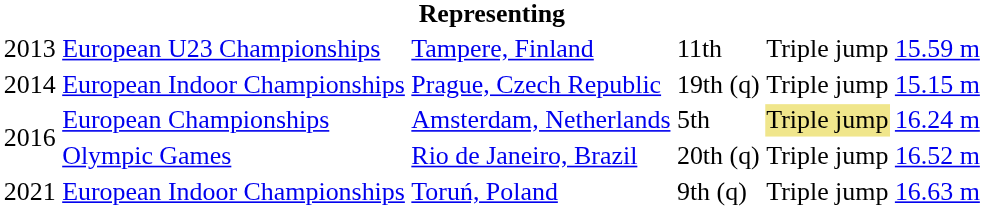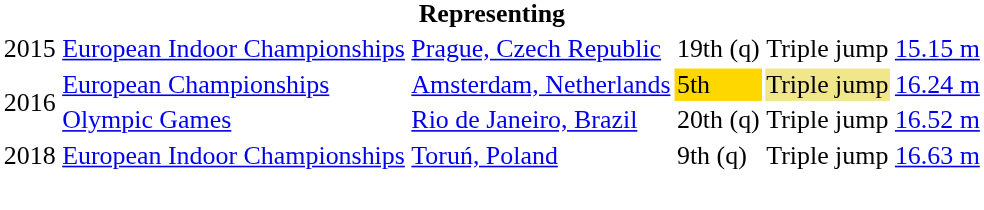 <table>
 <tr>
 <th colspan="6">Representing </th>
 </tr>
 <tr>
-<td>2013</td>
-<td><a href='#'>European U23 Championships</a></td>
-<td><a href='#'>Tampere, Finland</a></td>
-<td>11th</td>
-<td>Triple jump</td>
-<td><a href='#'>15.59 m</a></td>
-</tr>
-<tr>
-<td>2014</td>
+<td>2015</td>
 <td><a href='#'>European Indoor Championships</a></td>
 <td><a href='#'>Prague, Czech Republic</a></td>
 <td>19th (q)</td>
 <td>Triple jump</td>
 <td><a href='#'>15.15 m</a></td>
 </tr>
 <tr>
 <td rowspan=2>2016</td>
 <td><a href='#'>European Championships</a></td>
 <td><a href='#'>Amsterdam, Netherlands</a></td>
-<td>5th</td>
+<td style="background: gold;">5th</td>
 <td style="background: khaki;">Triple jump</td>
 <td><a href='#'>16.24 m</a></td>
 </tr>
 <tr>
 <td><a href='#'>Olympic Games</a></td>
 <td><a href='#'>Rio de Janeiro, Brazil</a></td>
 <td>20th (q)</td>
 <td>Triple jump</td>
 <td><a href='#'>16.52 m</a></td>
 </tr>
 <tr>
-<td>2021</td>
+<td>2018</td>
 <td><a href='#'>European Indoor Championships</a></td>
 <td><a href='#'>Toruń, Poland</a></td>
 <td>9th (q)</td>
 <td>Triple jump</td>
 <td><a href='#'>16.63 m</a></td>
 </tr>
 </table>
